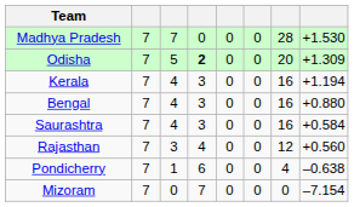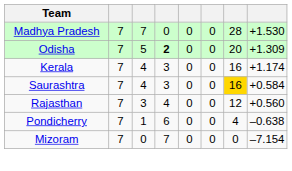 <table class="wikitable" style="text-align:center">
 <tr>
 <th style="width:140px;">Team</th>
 <th style="width:25px;"></th>
 <th style="width:25px;"></th>
 <th style="width:25px;"></th>
 <th style="width:25px;"></th>
 <th style="width:25px;"></th>
 <th style="width:25px;"></th>
 <th style="width:40px;"></th>
 </tr>
 <tr style="background:#cfc;">
 <td><a href='#'>Madhya Pradesh</a></td>
 <td>7</td>
 <td>7</td>
 <td>0</td>
 <td>0</td>
 <td>0</td>
 <td>28</td>
 <td>+1.530</td>
 </tr>
 <tr style="background:#cfc;">
 <td><a href='#'>Odisha</a></td>
 <td>7</td>
 <td>5</td>
 <td><strong>2</strong></td>
 <td>0</td>
 <td>0</td>
 <td>20</td>
 <td>+1.309</td>
 </tr>
 <tr>
 <td><a href='#'>Kerala</a></td>
 <td>7</td>
 <td>4</td>
 <td>3</td>
 <td>0</td>
 <td>0</td>
 <td>16</td>
-<td>+1.194</td>
-</tr>
-<tr>
-<td><a href='#'>Bengal</a></td>
-<td>7</td>
-<td>4</td>
-<td>3</td>
-<td>0</td>
-<td>0</td>
-<td>16</td>
-<td>+0.880</td>
+<td>+1.174</td>
 </tr>
 <tr>
 <td><a href='#'>Saurashtra</a></td>
 <td>7</td>
 <td>4</td>
 <td>3</td>
 <td>0</td>
 <td>0</td>
-<td>16</td>
+<td style="background: gold;">16</td>
 <td>+0.584</td>
 </tr>
 <tr>
 <td><a href='#'>Rajasthan</a></td>
 <td>7</td>
 <td>3</td>
 <td>4</td>
 <td>0</td>
 <td>0</td>
 <td>12</td>
 <td>+0.560</td>
 </tr>
 <tr>
 <td><a href='#'>Pondicherry</a></td>
 <td>7</td>
 <td>1</td>
 <td>6</td>
 <td>0</td>
 <td>0</td>
 <td>4</td>
 <td>–0.638</td>
 </tr>
 <tr>
 <td><a href='#'>Mizoram</a></td>
 <td>7</td>
 <td>0</td>
 <td>7</td>
 <td>0</td>
 <td>0</td>
 <td>0</td>
 <td>–7.154</td>
 </tr>
 </table>
